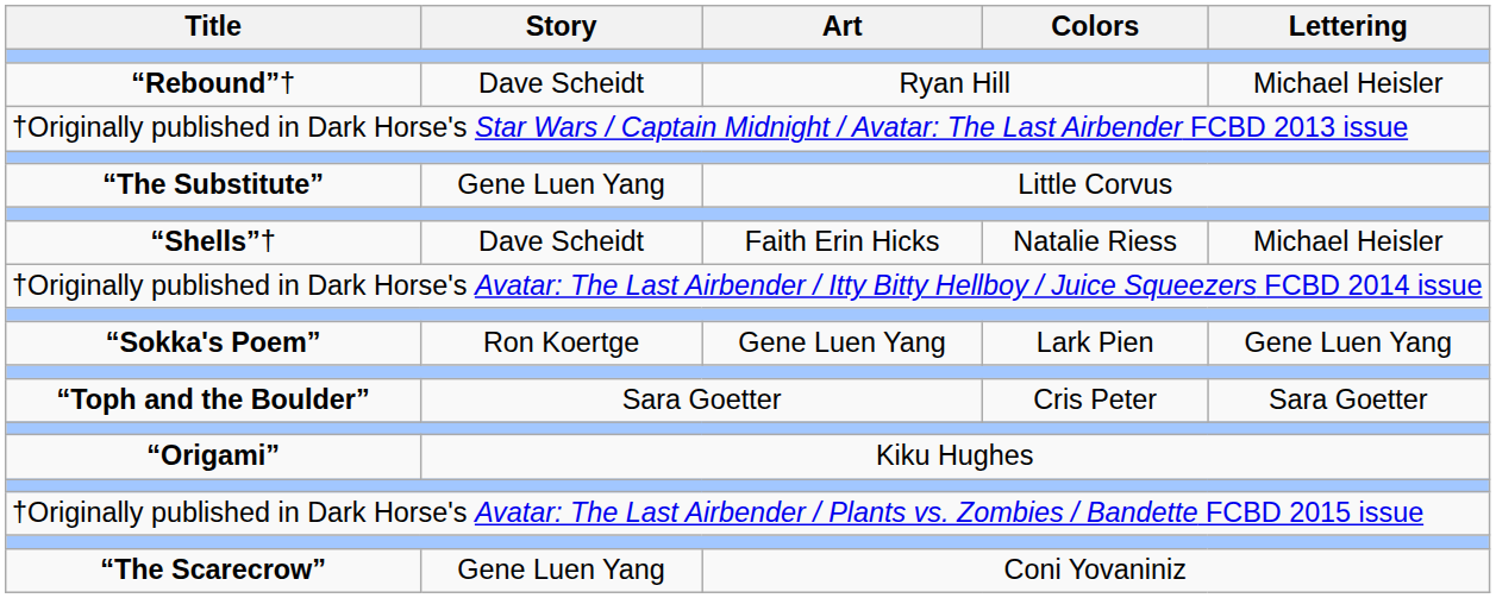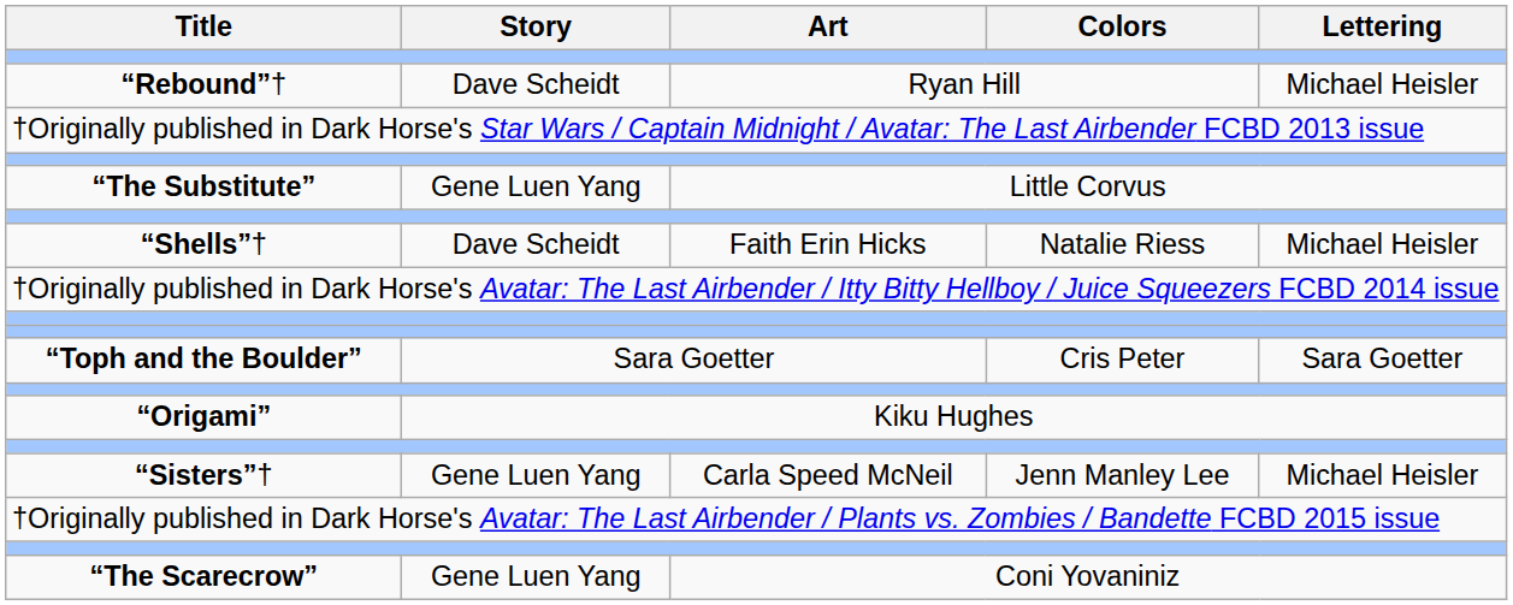 <table class="wikitable" style="text-align: center">
 <tr>
 <th>Title</th>
 <th>Story</th>
 <th>Art</th>
 <th>Colors</th>
 <th>Lettering</th>
 </tr>
 <tr>
 <td colspan=5 style=background:#a2c7ff></td>
 </tr>
 <tr>
 <td><strong>“Rebound”</strong>†</td>
 <td>Dave Scheidt</td>
 <td colspan=2>Ryan Hill</td>
 <td>Michael Heisler</td>
 </tr>
 <tr>
 <td colspan=5 align=left>†Originally published in Dark Horse's <a href='#'><em>Star Wars / Captain Midnight / Avatar: The Last Airbender</em> FCBD 2013 issue</a></td>
 </tr>
 <tr>
 <td colspan=5 style=background:#a2c7ff></td>
 </tr>
 <tr>
 <td><strong>“The Substitute”</strong></td>
 <td>Gene Luen Yang</td>
 <td colspan=3>Little Corvus</td>
 </tr>
 <tr>
 <td colspan=5 style=background:#a2c7ff></td>
 </tr>
 <tr>
 <td><strong>“Shells”</strong>†</td>
 <td>Dave Scheidt</td>
 <td>Faith Erin Hicks</td>
 <td>Natalie Riess</td>
 <td>Michael Heisler</td>
 </tr>
 <tr>
 <td colspan=5 align=left>†Originally published in Dark Horse's <a href='#'><em>Avatar: The Last Airbender / Itty Bitty Hellboy / Juice Squeezers</em> FCBD 2014 issue</a></td>
 </tr>
 <tr>
 <td colspan=5 style=background:#a2c7ff></td>
 </tr>
 <tr>
-<td><strong>“Sokka's Poem”</strong></td>
-<td>Ron Koertge</td>
-<td>Gene Luen Yang</td>
-<td>Lark Pien</td>
-<td>Gene Luen Yang</td>
-</tr>
-<tr>
 <td colspan=5 style=background:#a2c7ff></td>
 </tr>
 <tr>
 <td><strong>“Toph and the Boulder”</strong></td>
 <td colspan=2>Sara Goetter</td>
 <td>Cris Peter</td>
 <td>Sara Goetter</td>
 </tr>
 <tr>
 <td colspan=5 style=background:#a2c7ff></td>
 </tr>
 <tr>
 <td><strong>“Origami”</strong></td>
 <td colspan=4>Kiku Hughes</td>
 </tr>
 <tr>
 <td colspan=5 style=background:#a2c7ff></td>
 </tr>
 <tr>
+<td><strong>“Sisters”</strong>†</td>
+<td>Gene Luen Yang</td>
+<td>Carla Speed McNeil</td>
+<td>Jenn Manley Lee</td>
+<td>Michael Heisler</td>
+</tr>
+<tr>
 <td colspan=5 align=left>†Originally published in Dark Horse's <a href='#'><em>Avatar: The Last Airbender / Plants vs. Zombies / Bandette</em> FCBD 2015 issue</a></td>
 </tr>
 <tr>
 <td colspan=5 style=background:#a2c7ff></td>
 </tr>
 <tr>
 <td><strong>“The Scarecrow”</strong></td>
 <td>Gene Luen Yang</td>
 <td colspan=3>Coni Yovaniniz</td>
 </tr>
 </table>
